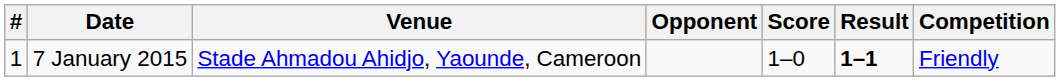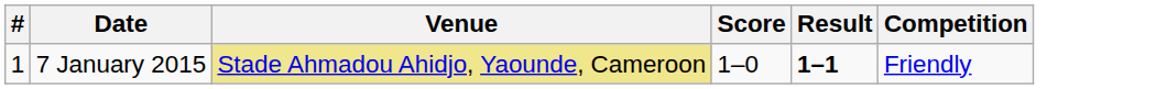 <table class="wikitable">
 <tr>
 <th>#</th>
 <th>Date</th>
 <th>Venue</th>
-<th>Opponent</th>
 <th>Score</th>
 <th>Result</th>
 <th>Competition</th>
 </tr>
 <tr>
 <td>1</td>
 <td>7 January 2015</td>
-<td><a href='#'>Stade Ahmadou Ahidjo</a>, <a href='#'>Yaounde</a>, Cameroon</td>
-<td></td>
+<td style="background: khaki;"><a href='#'>Stade Ahmadou Ahidjo</a>, <a href='#'>Yaounde</a>, Cameroon</td>
 <td>1–0</td>
 <td><strong>1–1</strong></td>
 <td><a href='#'>Friendly</a></td>
 </tr>
 </table>
